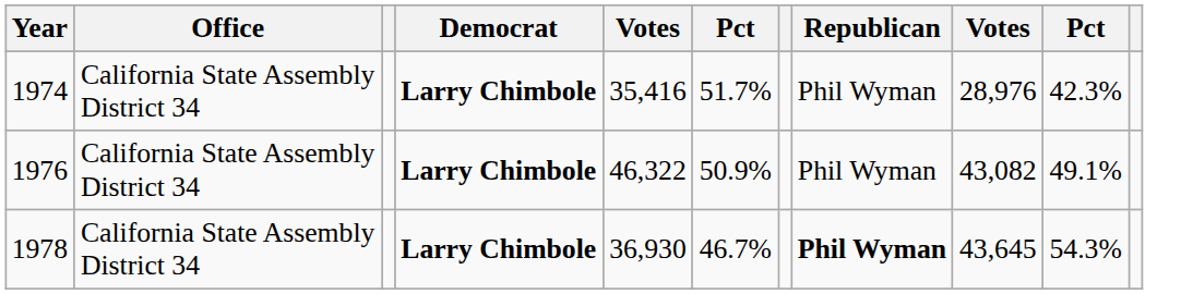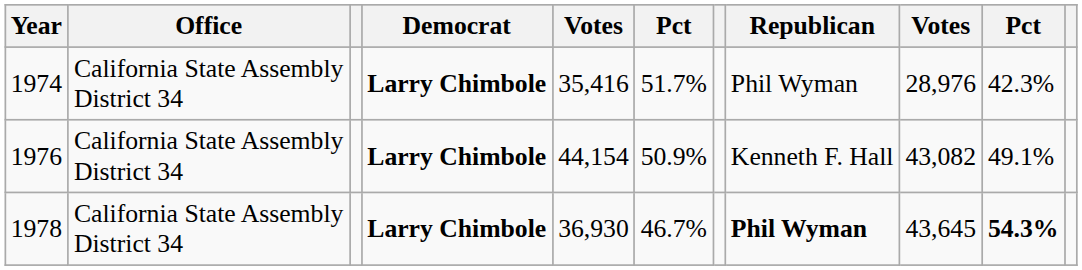 <table class="wikitable" style="margin:0.5em ; font-size:95%">
 <tr>
 <th>Year</th>
 <th>Office</th>
 <th></th>
 <th>Democrat</th>
 <th>Votes</th>
 <th>Pct</th>
 <th></th>
 <th>Republican</th>
 <th>Votes</th>
 <th>Pct</th>
 <th></th>
 </tr>
 <tr>
 <td>1974</td>
 <td>California State Assembly<br> District 34</td>
 <td></td>
 <td><strong>Larry Chimbole</strong></td>
 <td>35,416</td>
 <td>51.7%</td>
 <td></td>
 <td>Phil Wyman</td>
 <td>28,976</td>
 <td>42.3%</td>
 <td></td>
 </tr>
 <tr>
 <td>1976</td>
 <td>California State Assembly<br> District 34</td>
 <td></td>
 <td><strong>Larry Chimbole</strong></td>
-<td>46,322</td>
+<td>44,154</td>
 <td>50.9%</td>
 <td></td>
-<td>Phil Wyman</td>
+<td>Kenneth F. Hall</td>
 <td>43,082</td>
 <td>49.1%</td>
 <td></td>
 </tr>
 <tr>
 <td>1978</td>
 <td>California State Assembly<br> District 34</td>
 <td></td>
 <td><strong>Larry Chimbole</strong></td>
 <td>36,930</td>
 <td>46.7%</td>
 <td></td>
 <td><strong>Phil Wyman</strong></td>
 <td>43,645</td>
-<td>54.3%</td>
+<td><strong>54.3%</strong></td>
 <td></td>
 </tr>
 </table>
